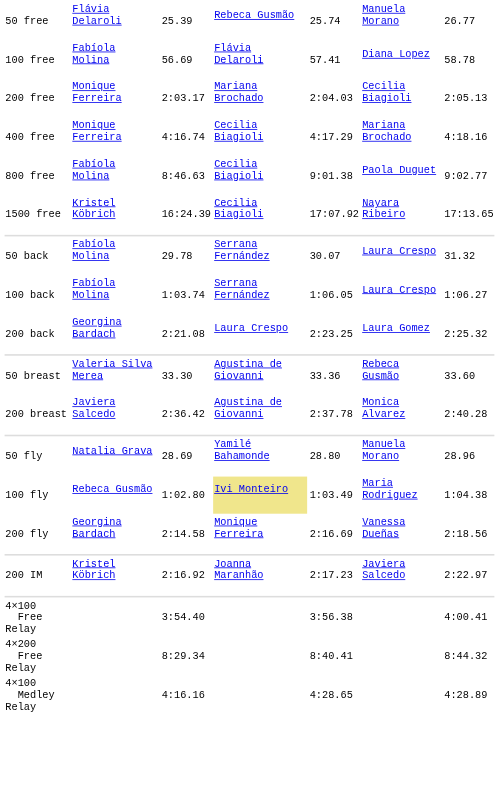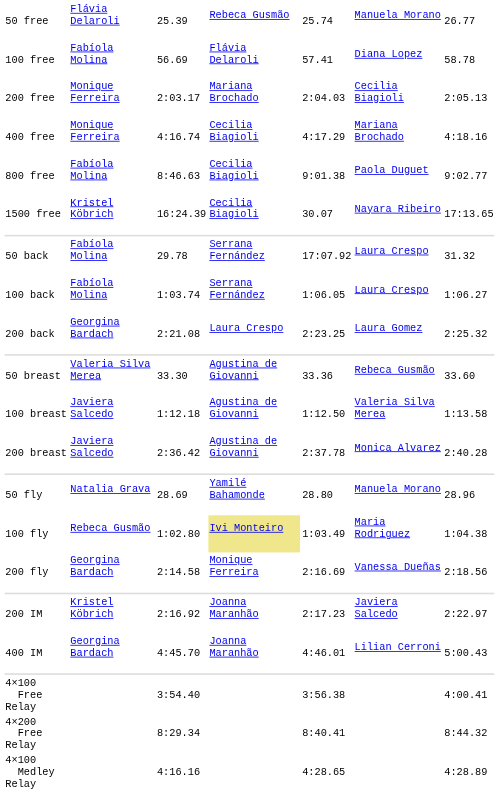 <table>
 <tr>
 <td>50 free</td>
 <td><a href='#'>Flávia Delaroli</a><small><br>   </small></td>
 <td>25.39</td>
 <td><a href='#'>Rebeca Gusmão</a><small><br>   </small></td>
 <td>25.74</td>
 <td><a href='#'>Manuela Morano</a><small><br>   </small></td>
 <td>26.77</td>
 </tr>
 <tr>
 <td>100 free</td>
 <td><a href='#'>Fabíola Molina</a><small><br>   </small></td>
 <td>56.69</td>
 <td><a href='#'>Flávia Delaroli</a><small><br>   </small></td>
 <td>57.41</td>
 <td><a href='#'>Diana Lopez</a><small><br>   </small></td>
 <td>58.78</td>
 </tr>
 <tr>
 <td>200 free</td>
 <td><a href='#'>Monique Ferreira</a><small><br>   </small></td>
 <td>2:03.17</td>
 <td><a href='#'>Mariana Brochado</a><small><br>   </small></td>
 <td>2:04.03</td>
 <td><a href='#'>Cecilia Biagioli</a><small><br>   </small></td>
 <td>2:05.13</td>
 </tr>
 <tr>
 <td>400 free</td>
 <td><a href='#'>Monique Ferreira</a><small><br>   </small></td>
 <td>4:16.74</td>
 <td><a href='#'>Cecilia Biagioli</a><small><br>   </small></td>
 <td>4:17.29</td>
 <td><a href='#'>Mariana Brochado</a><small><br>   </small></td>
 <td>4:18.16</td>
 </tr>
 <tr>
 <td>800 free</td>
 <td><a href='#'>Fabíola Molina</a><small><br>   </small></td>
 <td>8:46.63</td>
 <td><a href='#'>Cecilia Biagioli</a><small><br>   </small></td>
 <td>9:01.38</td>
 <td><a href='#'>Paola Duguet</a><small><br>   </small></td>
 <td>9:02.77</td>
 </tr>
 <tr>
 <td>1500 free</td>
 <td><a href='#'>Kristel Köbrich</a><small><br>   </small></td>
 <td>16:24.39</td>
 <td><a href='#'>Cecilia Biagioli</a><small><br>   </small></td>
-<td>17:07.92</td>
+<td>30.07</td>
 <td><a href='#'>Nayara Ribeiro</a><small><br>   </small></td>
 <td>17:13.65</td>
 </tr>
 <tr bgcolor=#DDDDDD>
 <td colspan=7></td>
 </tr>
 <tr>
 <td>50 back</td>
 <td><a href='#'>Fabíola Molina</a><small><br>   </small></td>
 <td>29.78</td>
 <td><a href='#'>Serrana Fernández</a><small><br>   </small></td>
-<td>30.07</td>
+<td>17:07.92</td>
 <td><a href='#'>Laura Crespo</a><small><br>   </small></td>
 <td>31.32</td>
 </tr>
 <tr>
 <td>100 back</td>
 <td><a href='#'>Fabíola Molina</a><small><br>   </small></td>
 <td>1:03.74</td>
 <td><a href='#'>Serrana Fernández</a><small><br>   </small></td>
 <td>1:06.05</td>
 <td><a href='#'>Laura Crespo</a><small><br>   </small></td>
 <td>1:06.27</td>
 </tr>
 <tr>
 <td>200 back</td>
 <td><a href='#'>Georgina Bardach</a><small><br>   </small></td>
 <td>2:21.08</td>
 <td><a href='#'>Laura Crespo</a><small><br>   </small></td>
 <td>2:23.25</td>
 <td><a href='#'>Laura Gomez</a><small><br>   </small></td>
 <td>2:25.32</td>
 </tr>
 <tr bgcolor=#DDDDDD>
 <td colspan=7></td>
 </tr>
 <tr>
 <td>50 breast</td>
 <td><a href='#'>Valeria Silva Merea</a><small><br>   </small></td>
 <td>33.30</td>
 <td><a href='#'>Agustina de Giovanni</a><small><br>   </small></td>
 <td>33.36</td>
 <td><a href='#'>Rebeca Gusmão</a><small><br>   </small></td>
 <td>33.60</td>
+</tr>
+<tr>
+<td>100 breast</td>
+<td><a href='#'>Javiera Salcedo</a><small><br>   </small></td>
+<td>1:12.18</td>
+<td><a href='#'>Agustina de Giovanni</a><small><br>   </small></td>
+<td>1:12.50</td>
+<td><a href='#'>Valeria Silva Merea</a><small><br>   </small></td>
+<td>1:13.58</td>
 </tr>
 <tr>
 <td>200 breast</td>
 <td><a href='#'>Javiera Salcedo</a><small><br>   </small></td>
 <td>2:36.42</td>
 <td><a href='#'>Agustina de Giovanni</a><small><br>   </small></td>
 <td>2:37.78</td>
 <td><a href='#'>Monica Alvarez</a><small><br>   </small></td>
 <td>2:40.28</td>
 </tr>
 <tr bgcolor=#DDDDDD>
 <td colspan=7></td>
 </tr>
 <tr>
 <td>50 fly</td>
 <td><a href='#'>Natalia Grava</a><small><br>   </small></td>
 <td>28.69</td>
 <td><a href='#'>Yamilé Bahamonde</a><small><br>   </small></td>
 <td>28.80</td>
 <td><a href='#'>Manuela Morano</a><small><br>   </small></td>
 <td>28.96</td>
 </tr>
 <tr>
 <td>100 fly</td>
 <td><a href='#'>Rebeca Gusmão</a><small><br>   </small></td>
 <td>1:02.80</td>
 <td style="background: khaki;"><a href='#'>Ivi Monteiro</a><small><br>   </small></td>
 <td>1:03.49</td>
 <td><a href='#'>Maria Rodriguez</a><small><br>   </small></td>
 <td>1:04.38</td>
 </tr>
 <tr>
 <td>200 fly</td>
 <td><a href='#'>Georgina Bardach</a><small><br>   </small></td>
 <td>2:14.58</td>
 <td><a href='#'>Monique Ferreira</a><small><br>   </small></td>
 <td>2:16.69</td>
 <td><a href='#'>Vanessa Dueñas</a><small><br>   </small></td>
 <td>2:18.56</td>
 </tr>
 <tr bgcolor=#DDDDDD>
 <td colspan=7></td>
 </tr>
 <tr>
 <td>200 IM</td>
 <td><a href='#'>Kristel Köbrich</a><small><br>   </small></td>
 <td>2:16.92</td>
 <td><a href='#'>Joanna Maranhão</a><small><br>   </small></td>
 <td>2:17.23</td>
 <td><a href='#'>Javiera Salcedo</a><small><br>   </small></td>
 <td>2:22.97</td>
 </tr>
+<tr>
+<td>400 IM</td>
+<td><a href='#'>Georgina Bardach</a><small><br>   </small></td>
+<td>4:45.70</td>
+<td><a href='#'>Joanna Maranhão</a><small><br>   </small></td>
+<td>4:46.01</td>
+<td><a href='#'>Lilian Cerroni</a><small><br>   </small></td>
+<td>5:00.43</td>
+</tr>
 <tr bgcolor=#DDDDDD>
 <td colspan=7></td>
 </tr>
 <tr>
 <td>4×100<br>  Free Relay</td>
 <td></td>
 <td>3:54.40</td>
 <td></td>
 <td>3:56.38</td>
 <td></td>
 <td>4:00.41</td>
 </tr>
 <tr>
 <td>4×200<br>   Free Relay</td>
 <td></td>
 <td>8:29.34</td>
 <td></td>
 <td>8:40.41</td>
 <td></td>
 <td>8:44.32</td>
 </tr>
 <tr>
 <td>4×100<br>   Medley Relay</td>
 <td></td>
 <td>4:16.16</td>
 <td></td>
 <td>4:28.65</td>
 <td></td>
 <td>4:28.89</td>
 </tr>
 <tr>
 </tr>
 </table>
